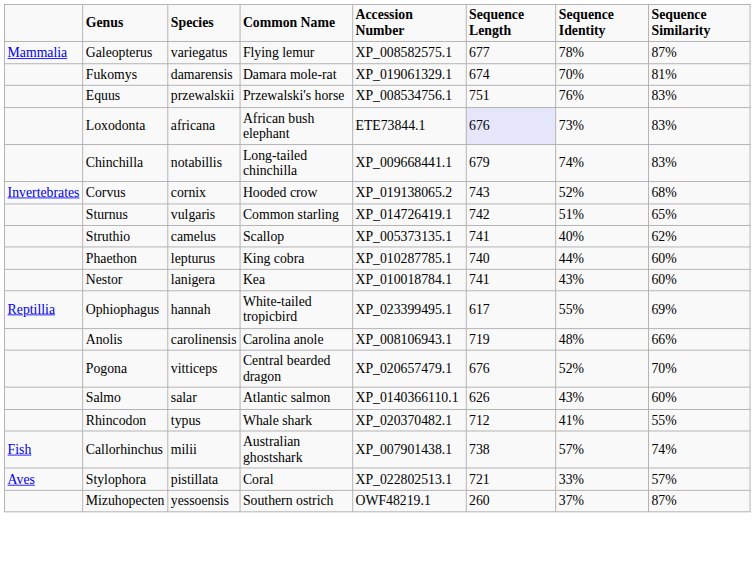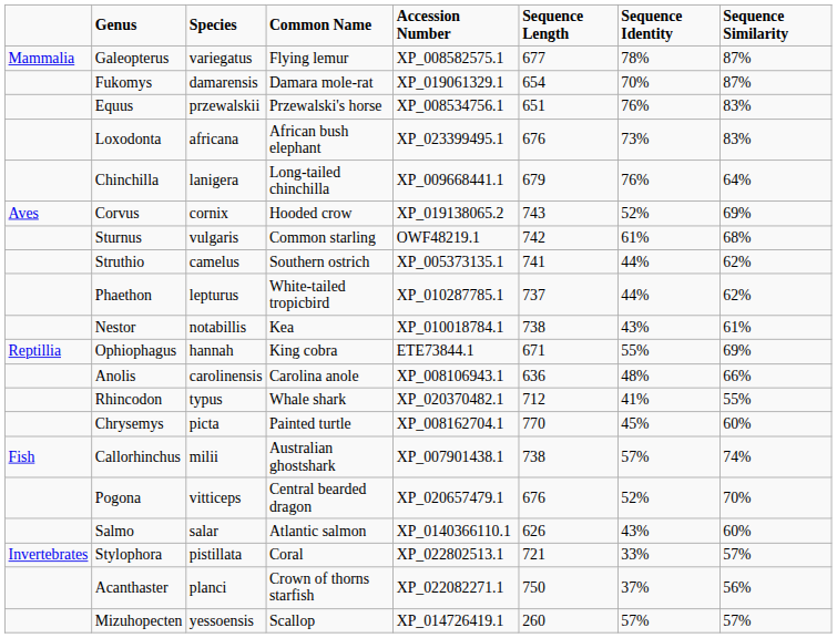 <table class="wikitable">
 <tr>
 <td></td>
 <td><strong>Genus</strong></td>
 <td><strong>Species</strong></td>
 <td><strong>Common Name</strong></td>
 <td><strong>Accession Number</strong></td>
 <td><strong>Sequence Length</strong></td>
 <td><strong>Sequence Identity</strong></td>
 <td><strong>Sequence Similarity</strong></td>
 </tr>
 <tr>
 <td><a href='#'>Mammalia</a></td>
 <td>Galeopterus</td>
 <td>variegatus</td>
 <td>Flying lemur</td>
 <td>XP_008582575.1</td>
 <td>677</td>
 <td>78%</td>
 <td>87%</td>
 </tr>
 <tr>
 <td></td>
 <td>Fukomys</td>
 <td>damarensis</td>
 <td>Damara mole-rat</td>
 <td>XP_019061329.1</td>
-<td>674</td>
+<td>654</td>
 <td>70%</td>
-<td>81%</td>
+<td>87%</td>
 </tr>
 <tr>
 <td></td>
 <td>Equus</td>
 <td>przewalskii</td>
 <td>Przewalski's horse</td>
 <td>XP_008534756.1</td>
-<td>751</td>
+<td>651</td>
 <td>76%</td>
 <td>83%</td>
 </tr>
 <tr>
 <td></td>
 <td>Loxodonta</td>
 <td>africana</td>
 <td>African bush elephant</td>
-<td>ETE73844.1</td>
-<td style="background: lavender;">676</td>
+<td>XP_023399495.1</td>
+<td>676</td>
 <td>73%</td>
 <td>83%</td>
 </tr>
 <tr>
 <td></td>
 <td>Chinchilla</td>
-<td>notabillis</td>
+<td>lanigera</td>
 <td>Long-tailed chinchilla</td>
 <td>XP_009668441.1</td>
 <td>679</td>
-<td>74%</td>
-<td>83%</td>
+<td>76%</td>
+<td>64%</td>
 </tr>
 <tr>
-<td><a href='#'>Invertebrates</a></td>
+<td><a href='#'>Aves</a></td>
 <td>Corvus</td>
 <td>cornix</td>
 <td>Hooded crow</td>
 <td>XP_019138065.2</td>
 <td>743</td>
 <td>52%</td>
-<td>68%</td>
+<td>69%</td>
 </tr>
 <tr>
 <td></td>
 <td>Sturnus</td>
 <td>vulgaris</td>
 <td>Common starling</td>
-<td>XP_014726419.1</td>
+<td>OWF48219.1</td>
 <td>742</td>
-<td>51%</td>
-<td>65%</td>
+<td>61%</td>
+<td>68%</td>
 </tr>
 <tr>
 <td></td>
 <td>Struthio</td>
 <td>camelus</td>
-<td>Scallop</td>
+<td>Southern ostrich</td>
 <td>XP_005373135.1</td>
 <td>741</td>
-<td>40%</td>
+<td>44%</td>
 <td>62%</td>
 </tr>
 <tr>
 <td></td>
 <td>Phaethon</td>
 <td>lepturus</td>
-<td>King cobra</td>
+<td>White-tailed tropicbird</td>
 <td>XP_010287785.1</td>
-<td>740</td>
+<td>737</td>
 <td>44%</td>
-<td>60%</td>
+<td>62%</td>
 </tr>
 <tr>
 <td></td>
 <td>Nestor</td>
-<td>lanigera</td>
+<td>notabillis</td>
 <td>Kea</td>
 <td>XP_010018784.1</td>
-<td>741</td>
+<td>738</td>
 <td>43%</td>
-<td>60%</td>
+<td>61%</td>
 </tr>
 <tr>
 <td><a href='#'>Reptillia</a></td>
 <td>Ophiophagus</td>
 <td>hannah</td>
-<td>White-tailed tropicbird</td>
-<td>XP_023399495.1</td>
-<td>617</td>
+<td>King cobra</td>
+<td>ETE73844.1</td>
+<td>671</td>
 <td>55%</td>
 <td>69%</td>
 </tr>
 <tr>
 <td></td>
 <td>Anolis</td>
 <td>carolinensis</td>
 <td>Carolina anole</td>
 <td>XP_008106943.1</td>
-<td>719</td>
+<td>636</td>
 <td>48%</td>
 <td>66%</td>
+</tr>
+<tr>
+<td></td>
+<td>Rhincodon</td>
+<td>typus</td>
+<td>Whale shark</td>
+<td>XP_020370482.1</td>
+<td>712</td>
+<td>41%</td>
+<td>55%</td>
+</tr>
+<tr>
+<td></td>
+<td>Chrysemys</td>
+<td>picta</td>
+<td>Painted turtle</td>
+<td>XP_008162704.1</td>
+<td>770</td>
+<td>45%</td>
+<td>60%</td>
+</tr>
+<tr>
+<td><a href='#'>Fish</a></td>
+<td>Callorhinchus</td>
+<td>milii</td>
+<td>Australian ghostshark</td>
+<td>XP_007901438.1</td>
+<td>738</td>
+<td>57%</td>
+<td>74%</td>
 </tr>
 <tr>
 <td></td>
 <td>Pogona</td>
 <td>vitticeps</td>
 <td>Central bearded dragon</td>
 <td>XP_020657479.1</td>
 <td>676</td>
 <td>52%</td>
 <td>70%</td>
 </tr>
 <tr>
 <td></td>
 <td>Salmo</td>
 <td>salar</td>
 <td>Atlantic salmon</td>
 <td>XP_0140366110.1</td>
 <td>626</td>
 <td>43%</td>
 <td>60%</td>
 </tr>
 <tr>
-<td></td>
-<td>Rhincodon</td>
-<td>typus</td>
-<td>Whale shark</td>
-<td>XP_020370482.1</td>
-<td>712</td>
-<td>41%</td>
-<td>55%</td>
-</tr>
-<tr>
-<td><a href='#'>Fish</a></td>
-<td>Callorhinchus</td>
-<td>milii</td>
-<td>Australian ghostshark</td>
-<td>XP_007901438.1</td>
-<td>738</td>
-<td>57%</td>
-<td>74%</td>
-</tr>
-<tr>
-<td><a href='#'>Aves</a></td>
+<td><a href='#'>Invertebrates</a></td>
 <td>Stylophora</td>
 <td>pistillata</td>
 <td>Coral</td>
 <td>XP_022802513.1</td>
 <td>721</td>
 <td>33%</td>
 <td>57%</td>
 </tr>
 <tr>
 <td></td>
+<td>Acanthaster</td>
+<td>planci</td>
+<td>Crown of thorns starfish</td>
+<td>XP_022082271.1</td>
+<td>750</td>
+<td>37%</td>
+<td>56%</td>
+</tr>
+<tr>
+<td></td>
 <td>Mizuhopecten</td>
 <td>yessoensis</td>
-<td>Southern ostrich</td>
-<td>OWF48219.1</td>
+<td>Scallop</td>
+<td>XP_014726419.1</td>
 <td>260</td>
-<td>37%</td>
-<td>87%</td>
+<td>57%</td>
+<td>57%</td>
 </tr>
 </table>
